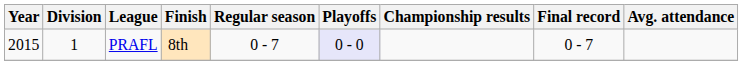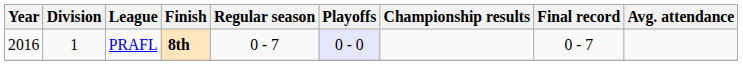 <table class="wikitable"  style="text-align: left;">
 <tr>
 <th>Year</th>
 <th>Division</th>
 <th>League</th>
 <th>Finish</th>
 <th>Regular season</th>
 <th>Playoffs</th>
 <th>Championship results</th>
 <th>Final record</th>
 <th>Avg. attendance</th>
 </tr>
 <tr>
-<td align=center>2015</td>
+<td align=center>2016</td>
 <td align=center>1</td>
 <td align=center><a href='#'>PRAFL</a></td>
-<td style="background-color:#FFE6BD;padding:0.4em;">8th</td>
+<td style="background-color:#FFE6BD;padding:0.4em;"><strong>8th</strong></td>
 <td align=center>0 - 7</td>
 <td align=center style="background: lavender;">0 - 0</td>
 <td></td>
 <td align=center>0 - 7</td>
 <td align=center></td>
 </tr>
 <tr>
 </tr>
 </table>
